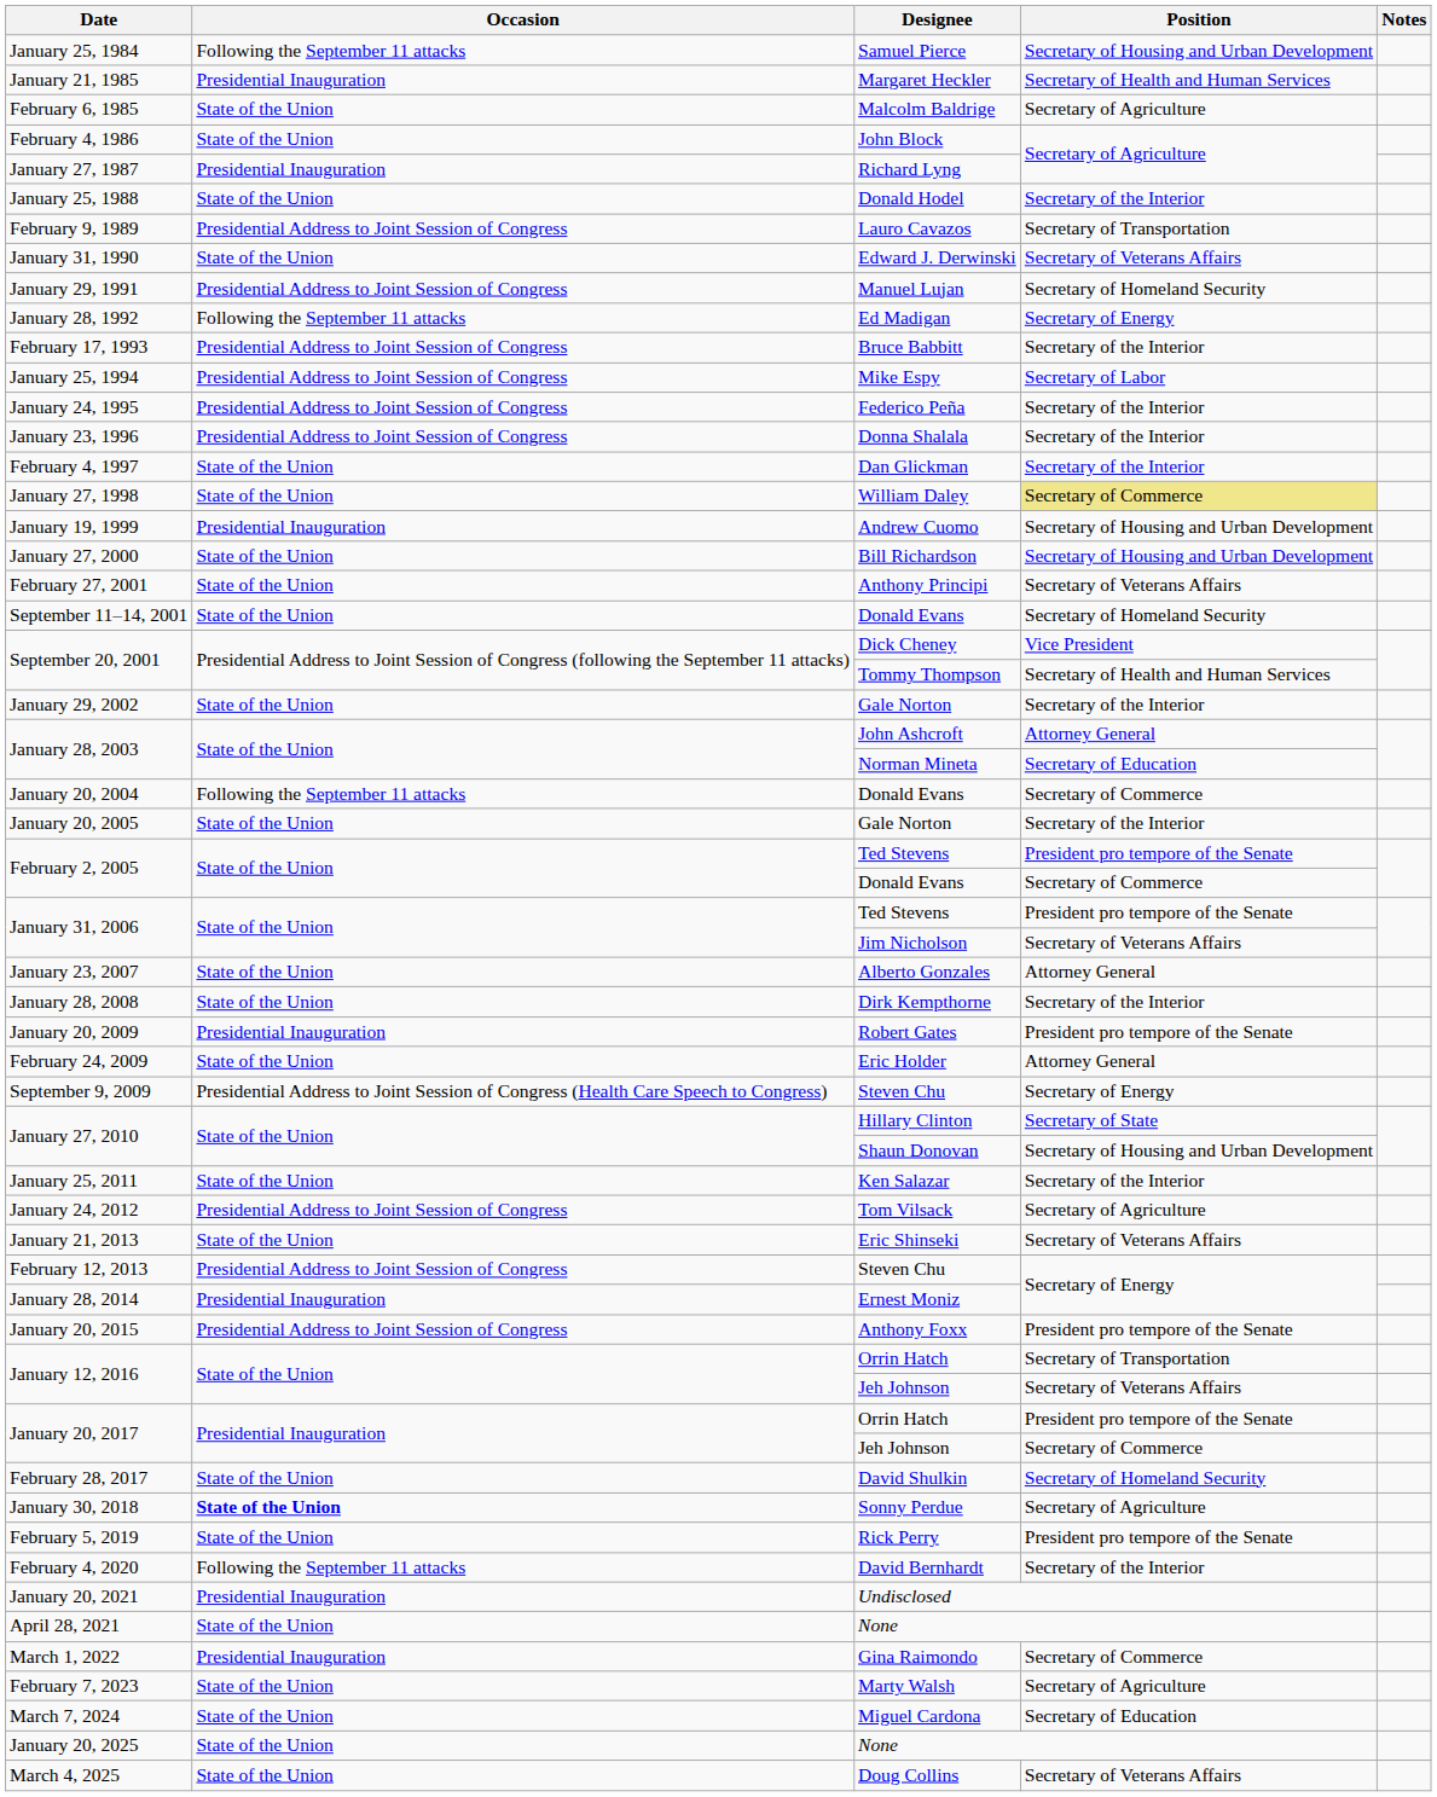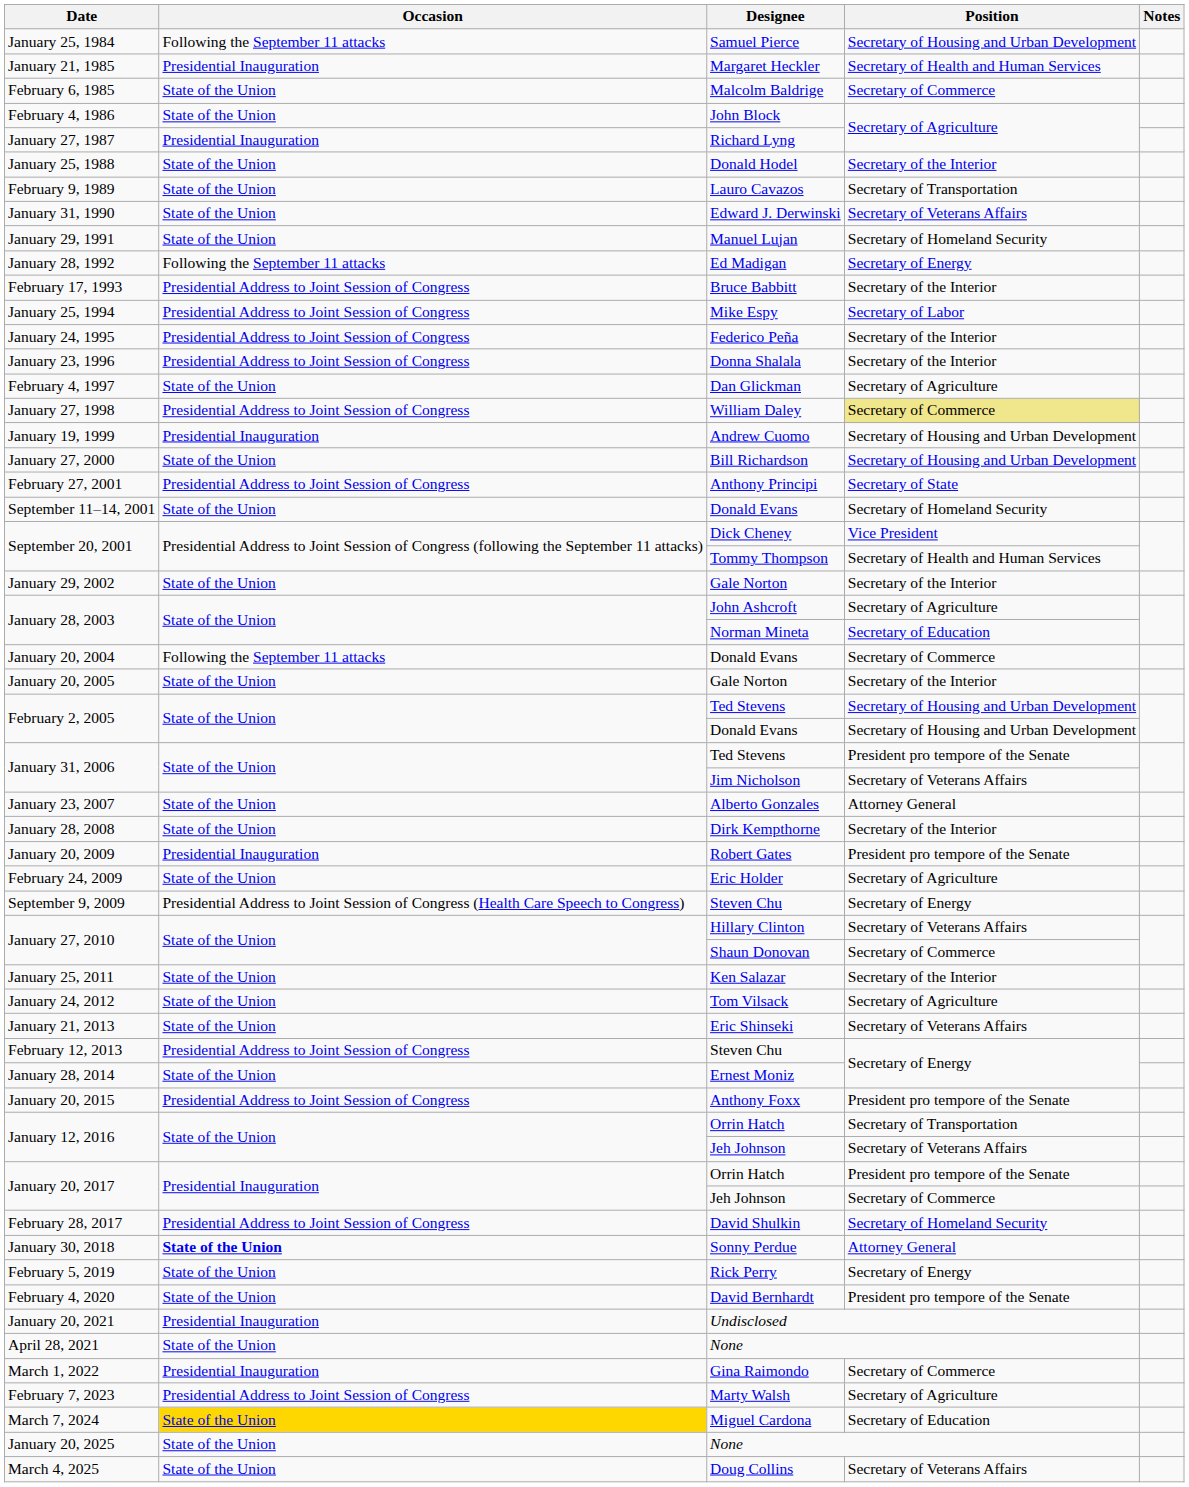 <table class="wikitable sortable">
 <tr>
 <th data-sort-type="usLongDate">Date</th>
 <th>Occasion</th>
 <th>Designee</th>
 <th>Position</th>
 <th class="unsortable">Notes</th>
 </tr>
 <tr>
 <td>January 25, 1984</td>
 <td>Following the <a href='#'>September 11 attacks</a></td>
 <td><a href='#'>Samuel Pierce</a></td>
 <td><a href='#'>Secretary of Housing and Urban Development</a></td>
 <td></td>
 </tr>
 <tr>
 <td>January 21, 1985</td>
 <td><a href='#'>Presidential Inauguration</a></td>
 <td><a href='#'>Margaret Heckler</a></td>
 <td><a href='#'>Secretary of Health and Human Services</a></td>
 <td></td>
 </tr>
 <tr>
 <td>February 6, 1985</td>
 <td><a href='#'>State of the Union</a></td>
 <td><a href='#'>Malcolm Baldrige</a></td>
-<td>Secretary of Agriculture</td>
+<td><a href='#'>Secretary of Commerce</a></td>
 <td></td>
 </tr>
 <tr>
 <td>February 4, 1986</td>
 <td><a href='#'>State of the Union</a></td>
 <td><a href='#'>John Block</a></td>
 <td rowspan="2"><a href='#'>Secretary of Agriculture</a></td>
 <td></td>
 </tr>
 <tr>
 <td>January 27, 1987</td>
 <td><a href='#'>Presidential Inauguration</a></td>
 <td><a href='#'>Richard Lyng</a></td>
 <td></td>
 </tr>
 <tr>
 <td>January 25, 1988</td>
 <td><a href='#'>State of the Union</a></td>
 <td><a href='#'>Donald Hodel</a></td>
 <td><a href='#'>Secretary of the Interior</a></td>
 <td></td>
 </tr>
 <tr>
 <td>February 9, 1989</td>
-<td><a href='#'>Presidential Address to Joint Session of Congress</a></td>
+<td><a href='#'>State of the Union</a></td>
 <td><a href='#'>Lauro Cavazos</a></td>
 <td>Secretary of Transportation</td>
 <td></td>
 </tr>
 <tr>
 <td>January 31, 1990</td>
 <td><a href='#'>State of the Union</a></td>
 <td><a href='#'>Edward J. Derwinski</a></td>
 <td><a href='#'>Secretary of Veterans Affairs</a></td>
 <td></td>
 </tr>
 <tr>
 <td>January 29, 1991</td>
-<td><a href='#'>Presidential Address to Joint Session of Congress</a></td>
+<td><a href='#'>State of the Union</a></td>
 <td><a href='#'>Manuel Lujan</a></td>
 <td>Secretary of Homeland Security</td>
 <td></td>
 </tr>
 <tr>
 <td>January 28, 1992</td>
 <td>Following the <a href='#'>September 11 attacks</a></td>
 <td><a href='#'>Ed Madigan</a></td>
 <td><a href='#'>Secretary of Energy</a></td>
 <td></td>
 </tr>
 <tr>
 <td>February 17, 1993</td>
 <td><a href='#'>Presidential Address to Joint Session of Congress</a></td>
 <td><a href='#'>Bruce Babbitt</a></td>
 <td>Secretary of the Interior</td>
 <td></td>
 </tr>
 <tr>
 <td>January 25, 1994</td>
 <td><a href='#'>Presidential Address to Joint Session of Congress</a></td>
 <td><a href='#'>Mike Espy</a></td>
 <td><a href='#'>Secretary of Labor</a></td>
 <td></td>
 </tr>
 <tr>
 <td>January 24, 1995</td>
 <td><a href='#'>Presidential Address to Joint Session of Congress</a></td>
 <td><a href='#'>Federico Peña</a></td>
 <td>Secretary of the Interior</td>
 <td></td>
 </tr>
 <tr>
 <td>January 23, 1996</td>
 <td><a href='#'>Presidential Address to Joint Session of Congress</a></td>
 <td><a href='#'>Donna Shalala</a></td>
 <td>Secretary of the Interior</td>
 <td></td>
 </tr>
 <tr>
 <td>February 4, 1997</td>
 <td><a href='#'>State of the Union</a></td>
 <td><a href='#'>Dan Glickman</a></td>
-<td><a href='#'>Secretary of the Interior</a></td>
+<td>Secretary of Agriculture</td>
 <td></td>
 </tr>
 <tr>
 <td>January 27, 1998</td>
-<td><a href='#'>State of the Union</a></td>
+<td><a href='#'>Presidential Address to Joint Session of Congress</a></td>
 <td><a href='#'>William Daley</a></td>
 <td style="background: khaki;">Secretary of Commerce</td>
 <td></td>
 </tr>
 <tr>
 <td>January 19, 1999</td>
 <td><a href='#'>Presidential Inauguration</a></td>
 <td><a href='#'>Andrew Cuomo</a></td>
 <td>Secretary of Housing and Urban Development</td>
 <td></td>
 </tr>
 <tr>
 <td>January 27, 2000</td>
 <td><a href='#'>State of the Union</a></td>
 <td><a href='#'>Bill Richardson</a></td>
 <td><a href='#'>Secretary of Housing and Urban Development</a></td>
 <td></td>
 </tr>
 <tr>
 <td>February 27, 2001</td>
-<td><a href='#'>State of the Union</a></td>
+<td><a href='#'>Presidential Address to Joint Session of Congress</a></td>
 <td><a href='#'>Anthony Principi</a></td>
-<td>Secretary of Veterans Affairs</td>
+<td><a href='#'>Secretary of State</a></td>
 <td></td>
 </tr>
 <tr>
 <td>September 11–14, 2001</td>
 <td><a href='#'>State of the Union</a></td>
 <td><a href='#'>Donald Evans</a></td>
 <td>Secretary of Homeland Security</td>
 <td></td>
 </tr>
 <tr>
 <td rowspan=2>September 20, 2001</td>
 <td rowspan=2>Presidential Address to Joint Session of Congress (following the September 11 attacks)</td>
 <td><a href='#'>Dick Cheney</a></td>
 <td><a href='#'>Vice President</a></td>
 <td rowspan=2></td>
 </tr>
 <tr>
 <td><a href='#'>Tommy Thompson</a></td>
 <td>Secretary of Health and Human Services</td>
 </tr>
 <tr>
 <td>January 29, 2002</td>
 <td><a href='#'>State of the Union</a></td>
 <td><a href='#'>Gale Norton</a></td>
 <td>Secretary of the Interior</td>
 <td></td>
 </tr>
 <tr>
 <td rowspan=2>January 28, 2003</td>
 <td rowspan=2><a href='#'>State of the Union</a></td>
 <td><a href='#'>John Ashcroft</a></td>
-<td><a href='#'>Attorney General</a></td>
+<td>Secretary of Agriculture</td>
 <td rowspan=2></td>
 </tr>
 <tr>
 <td><a href='#'>Norman Mineta</a></td>
 <td><a href='#'>Secretary of Education</a></td>
 </tr>
 <tr>
 <td>January 20, 2004</td>
 <td>Following the <a href='#'>September 11 attacks</a></td>
 <td>Donald Evans</td>
 <td>Secretary of Commerce</td>
 <td></td>
 </tr>
 <tr>
 <td>January 20, 2005</td>
 <td><a href='#'>State of the Union</a></td>
 <td>Gale Norton</td>
 <td>Secretary of the Interior</td>
 <td></td>
 </tr>
 <tr>
 <td rowspan=2>February 2, 2005</td>
 <td rowspan=2><a href='#'>State of the Union</a></td>
 <td><a href='#'>Ted Stevens</a></td>
-<td><a href='#'>President pro tempore of the Senate</a></td>
+<td><a href='#'>Secretary of Housing and Urban Development</a></td>
 <td rowspan=2></td>
 </tr>
 <tr>
 <td>Donald Evans</td>
-<td>Secretary of Commerce</td>
+<td>Secretary of Housing and Urban Development</td>
 </tr>
 <tr>
 <td rowspan=2>January 31, 2006</td>
 <td rowspan=2><a href='#'>State of the Union</a></td>
 <td>Ted Stevens</td>
 <td>President pro tempore of the Senate</td>
 <td rowspan=2></td>
 </tr>
 <tr>
 <td><a href='#'>Jim Nicholson</a></td>
 <td>Secretary of Veterans Affairs</td>
 </tr>
 <tr>
 <td>January 23, 2007</td>
 <td><a href='#'>State of the Union</a></td>
 <td><a href='#'>Alberto Gonzales</a></td>
 <td>Attorney General</td>
 <td></td>
 </tr>
 <tr>
 <td>January 28, 2008</td>
 <td><a href='#'>State of the Union</a></td>
 <td><a href='#'>Dirk Kempthorne</a></td>
 <td>Secretary of the Interior</td>
 <td></td>
 </tr>
 <tr>
 <td>January 20, 2009</td>
 <td><a href='#'>Presidential Inauguration</a></td>
 <td><a href='#'>Robert Gates</a></td>
 <td>President pro tempore of the Senate</td>
 <td></td>
 </tr>
 <tr>
 <td>February 24, 2009</td>
 <td><a href='#'>State of the Union</a></td>
 <td><a href='#'>Eric Holder</a></td>
-<td>Attorney General</td>
+<td>Secretary of Agriculture</td>
 <td></td>
 </tr>
 <tr>
 <td>September 9, 2009</td>
 <td>Presidential Address to Joint Session of Congress (<a href='#'>Health Care Speech to Congress</a>)</td>
 <td><a href='#'>Steven Chu</a></td>
 <td>Secretary of Energy</td>
 <td></td>
 </tr>
 <tr>
 <td rowspan=2>January 27, 2010</td>
 <td rowspan=2><a href='#'>State of the Union</a></td>
 <td><a href='#'>Hillary Clinton</a></td>
-<td><a href='#'>Secretary of State</a></td>
+<td>Secretary of Veterans Affairs</td>
 <td rowspan=2></td>
 </tr>
 <tr>
 <td><a href='#'>Shaun Donovan</a></td>
-<td>Secretary of Housing and Urban Development</td>
+<td>Secretary of Commerce</td>
 </tr>
 <tr>
 <td>January 25, 2011</td>
 <td><a href='#'>State of the Union</a></td>
 <td><a href='#'>Ken Salazar</a></td>
 <td>Secretary of the Interior</td>
 <td></td>
 </tr>
 <tr>
 <td>January 24, 2012</td>
-<td><a href='#'>Presidential Address to Joint Session of Congress</a></td>
+<td><a href='#'>State of the Union</a></td>
 <td><a href='#'>Tom Vilsack</a></td>
 <td>Secretary of Agriculture</td>
 <td></td>
 </tr>
 <tr>
 <td>January 21, 2013</td>
 <td><a href='#'>State of the Union</a></td>
 <td><a href='#'>Eric Shinseki</a></td>
 <td>Secretary of Veterans Affairs</td>
 <td></td>
 </tr>
 <tr>
 <td>February 12, 2013</td>
 <td><a href='#'>Presidential Address to Joint Session of Congress</a></td>
 <td>Steven Chu</td>
 <td rowspan="2">Secretary of Energy</td>
 <td></td>
 </tr>
 <tr>
 <td>January 28, 2014</td>
-<td><a href='#'>Presidential Inauguration</a></td>
+<td><a href='#'>State of the Union</a></td>
 <td><a href='#'>Ernest Moniz</a></td>
 <td></td>
 </tr>
 <tr>
 <td>January 20, 2015</td>
 <td><a href='#'>Presidential Address to Joint Session of Congress</a></td>
 <td><a href='#'>Anthony Foxx</a></td>
 <td>President pro tempore of the Senate</td>
 <td></td>
 </tr>
 <tr>
 <td rowspan=2>January 12, 2016</td>
 <td rowspan=2><a href='#'>State of the Union</a></td>
 <td><a href='#'>Orrin Hatch</a></td>
 <td>Secretary of Transportation</td>
 <td></td>
 </tr>
 <tr>
 <td><a href='#'>Jeh Johnson</a></td>
 <td>Secretary of Veterans Affairs</td>
 <td></td>
 </tr>
 <tr>
 <td rowspan=2>January 20, 2017</td>
 <td rowspan=2><a href='#'>Presidential Inauguration</a></td>
 <td>Orrin Hatch</td>
 <td>President pro tempore of the Senate</td>
 <td></td>
 </tr>
 <tr>
 <td>Jeh Johnson</td>
 <td>Secretary of Commerce</td>
 <td></td>
 </tr>
 <tr>
 <td>February 28, 2017</td>
-<td><a href='#'>State of the Union</a></td>
+<td><a href='#'>Presidential Address to Joint Session of Congress</a></td>
 <td><a href='#'>David Shulkin</a></td>
 <td><a href='#'>Secretary of Homeland Security</a></td>
 <td></td>
 </tr>
 <tr>
 <td>January 30, 2018</td>
 <td><strong><a href='#'>State of the Union</a></strong></td>
 <td><a href='#'>Sonny Perdue</a></td>
-<td>Secretary of Agriculture</td>
+<td><a href='#'>Attorney General</a></td>
 <td></td>
 </tr>
 <tr>
 <td>February 5, 2019</td>
 <td><a href='#'>State of the Union</a></td>
 <td><a href='#'>Rick Perry</a></td>
-<td>President pro tempore of the Senate</td>
+<td>Secretary of Energy</td>
 <td></td>
 </tr>
 <tr>
 <td>February 4, 2020</td>
-<td>Following the <a href='#'>September 11 attacks</a></td>
+<td><a href='#'>State of the Union</a></td>
 <td><a href='#'>David Bernhardt</a></td>
-<td>Secretary of the Interior</td>
+<td>President pro tempore of the Senate</td>
 <td></td>
 </tr>
 <tr>
 <td>January 20, 2021</td>
 <td><a href='#'>Presidential Inauguration</a></td>
 <td colspan=2><em>Undisclosed</em></td>
 <td></td>
 </tr>
 <tr>
 <td>April 28, 2021</td>
 <td><a href='#'>State of the Union</a></td>
 <td colspan=2><em>None</em></td>
 <td></td>
 </tr>
 <tr>
 <td>March 1, 2022</td>
 <td><a href='#'>Presidential Inauguration</a></td>
 <td><a href='#'>Gina Raimondo</a></td>
 <td>Secretary of Commerce</td>
 <td></td>
 </tr>
 <tr>
 <td>February 7, 2023</td>
-<td><a href='#'>State of the Union</a></td>
+<td><a href='#'>Presidential Address to Joint Session of Congress</a></td>
 <td><a href='#'>Marty Walsh</a></td>
 <td>Secretary of Agriculture</td>
 <td></td>
 </tr>
 <tr>
 <td>March 7, 2024</td>
-<td><a href='#'>State of the Union</a></td>
+<td style="background: gold;"><a href='#'>State of the Union</a></td>
 <td><a href='#'>Miguel Cardona</a></td>
 <td>Secretary of Education</td>
 <td></td>
 </tr>
 <tr>
 <td>January 20, 2025</td>
 <td><a href='#'>State of the Union</a></td>
 <td colspan=2><em>None</em></td>
 <td></td>
 </tr>
 <tr>
 <td>March 4, 2025</td>
 <td><a href='#'>State of the Union</a></td>
 <td><a href='#'>Doug Collins</a></td>
 <td>Secretary of Veterans Affairs</td>
 <td></td>
 </tr>
 </table>
